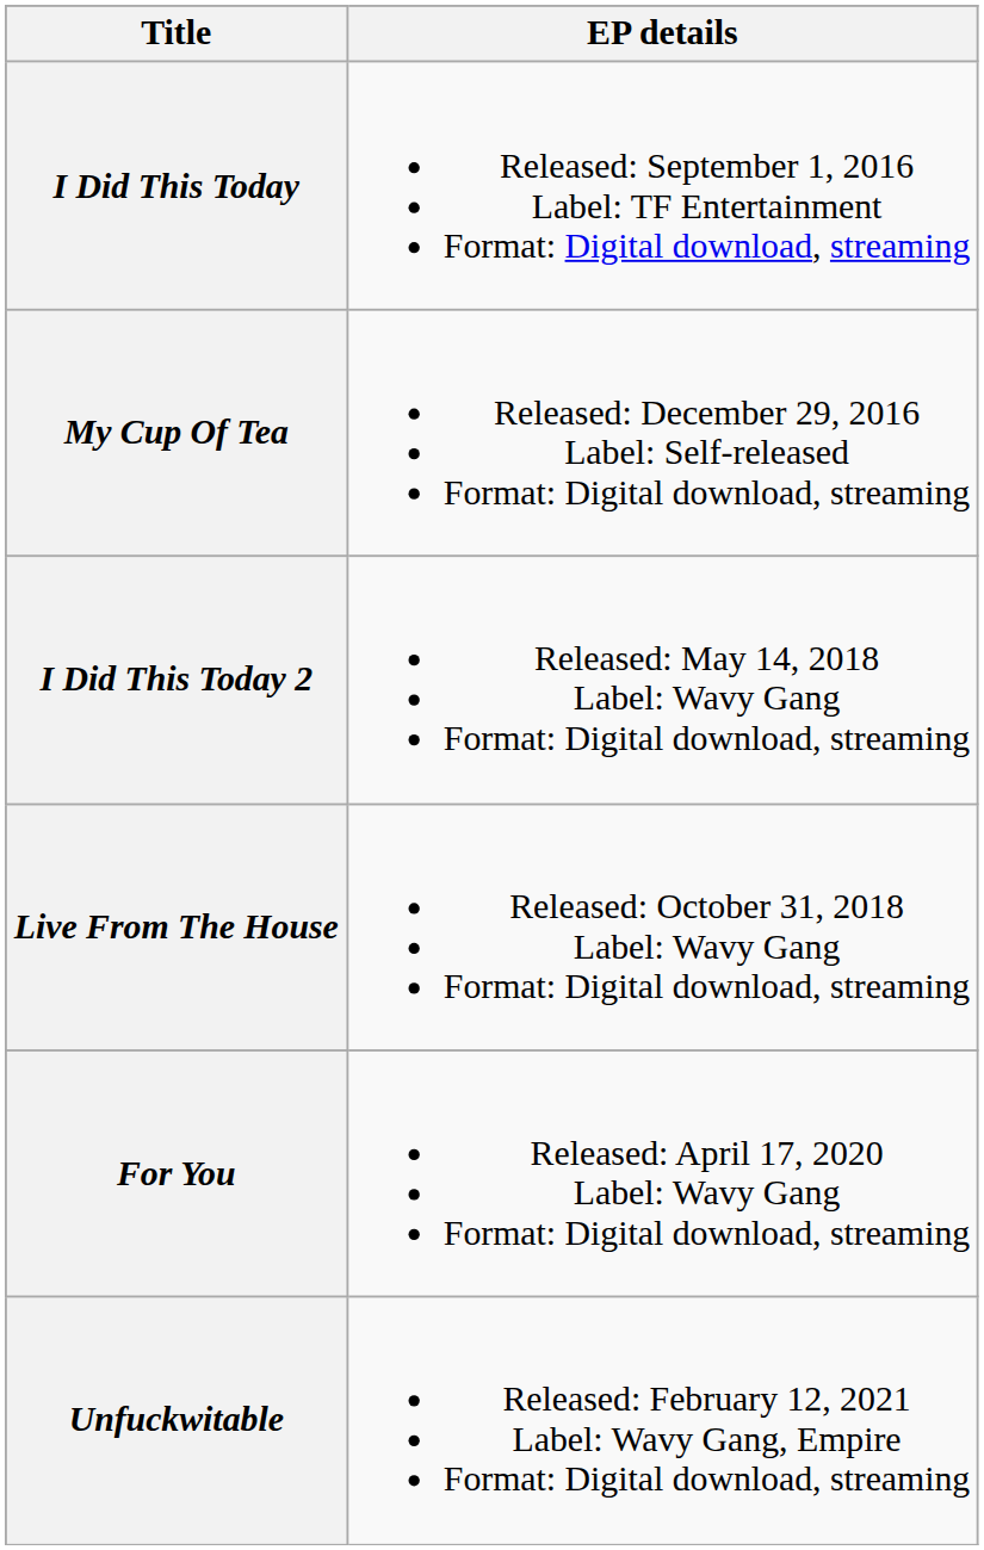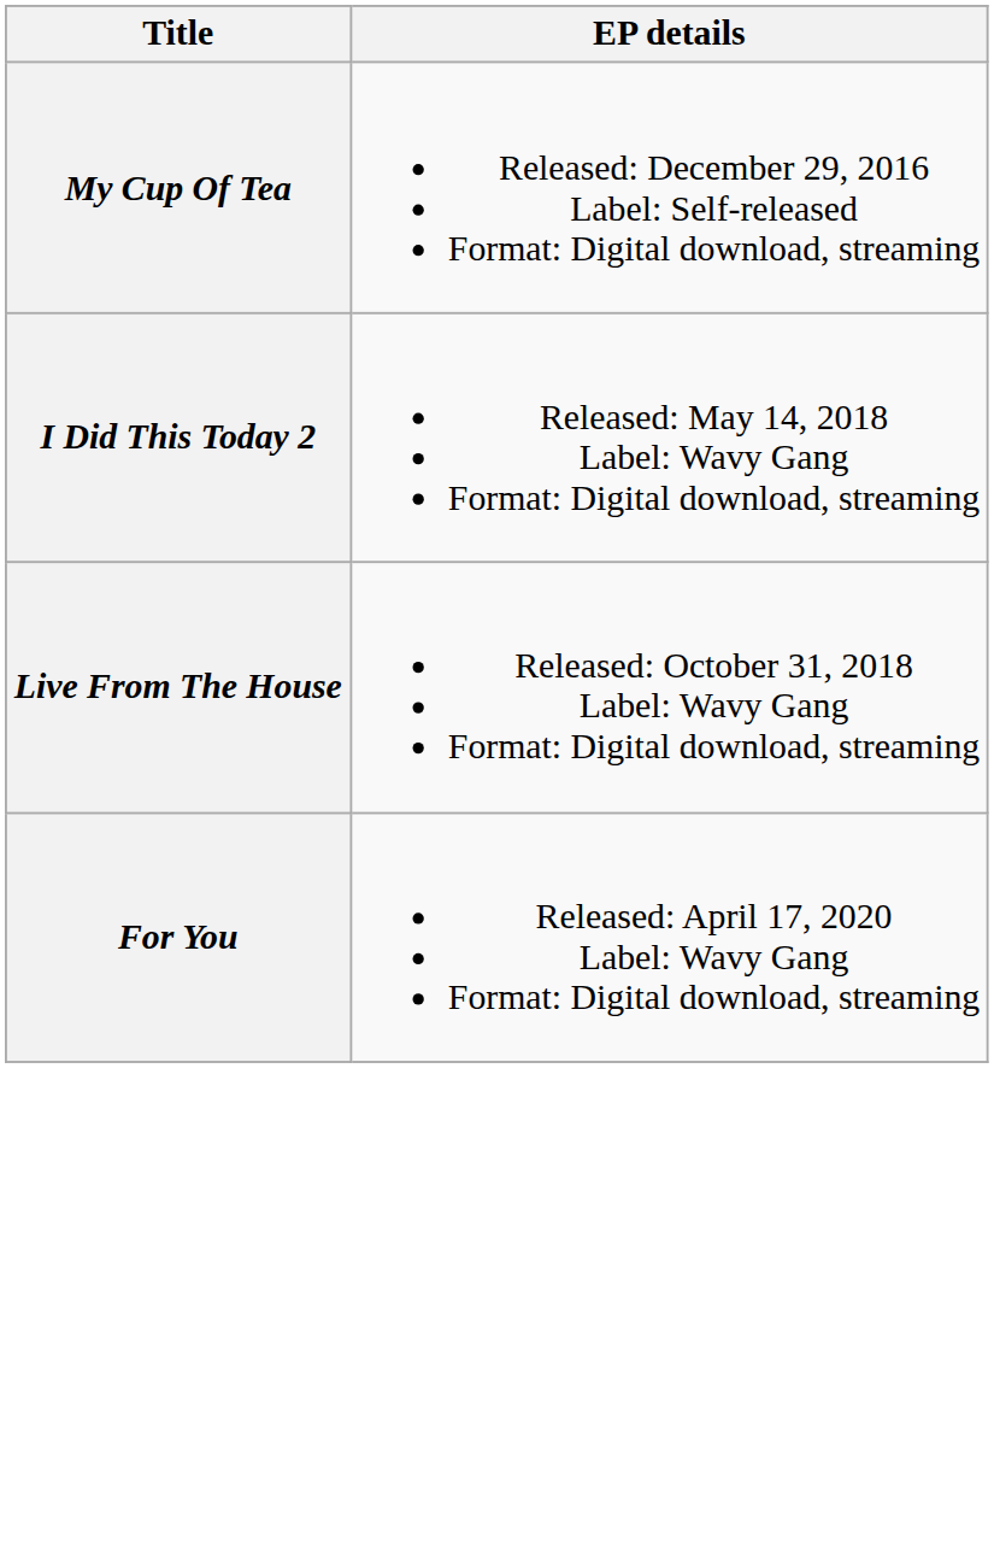 <table class="wikitable plainrowheaders" style="text-align:center;">
 <tr>
 <th>Title</th>
 <th>EP details</th>
-</tr>
-<tr>
-<th scope="row"><em>I Did This Today</em></th>
-<td><br><ul><li>Released: September 1, 2016</li><li>Label: TF Entertainment</li><li>Format: <a href='#'>Digital download</a>, <a href='#'>streaming</a></li></ul></td>
 </tr>
 <tr>
 <th scope="row"><em>My Cup Of Tea</em></th>
 <td><br><ul><li>Released: December 29, 2016</li><li>Label: Self-released</li><li>Format: Digital download, streaming</li></ul></td>
 </tr>
 <tr>
 <th scope="row"><em>I Did This Today 2</em></th>
 <td><br><ul><li>Released: May 14, 2018</li><li>Label: Wavy Gang</li><li>Format: Digital download, streaming</li></ul></td>
 </tr>
 <tr>
 <th scope="row"><em>Live From The House</em></th>
 <td><br><ul><li>Released: October 31, 2018</li><li>Label: Wavy Gang</li><li>Format: Digital download, streaming</li></ul></td>
 </tr>
 <tr>
 <th scope="row"><em>For You</em></th>
 <td><br><ul><li>Released: April 17, 2020</li><li>Label: Wavy Gang</li><li>Format: Digital download, streaming</li></ul></td>
 </tr>
-<tr>
-<th scope="row"><em>Unfuckwitable</em></th>
-<td><br><ul><li>Released: February 12, 2021</li><li>Label: Wavy Gang, Empire</li><li>Format: Digital download, streaming</li></ul></td>
-</tr>
 </table>
